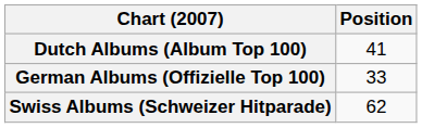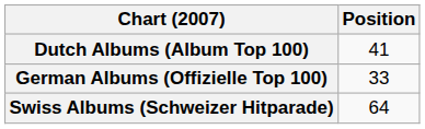 <table class="wikitable sortable plainrowheaders" style="text-align:center">
 <tr>
 <th scope="col">Chart (2007)</th>
 <th scope="col">Position</th>
 </tr>
 <tr>
 <th scope="row">Dutch Albums (Album Top 100)</th>
 <td>41</td>
 </tr>
 <tr>
 <th scope="row">German Albums (Offizielle Top 100)</th>
 <td>33</td>
 </tr>
 <tr>
 <th scope="row">Swiss Albums (Schweizer Hitparade)</th>
-<td>62</td>
+<td>64</td>
 </tr>
 </table>
